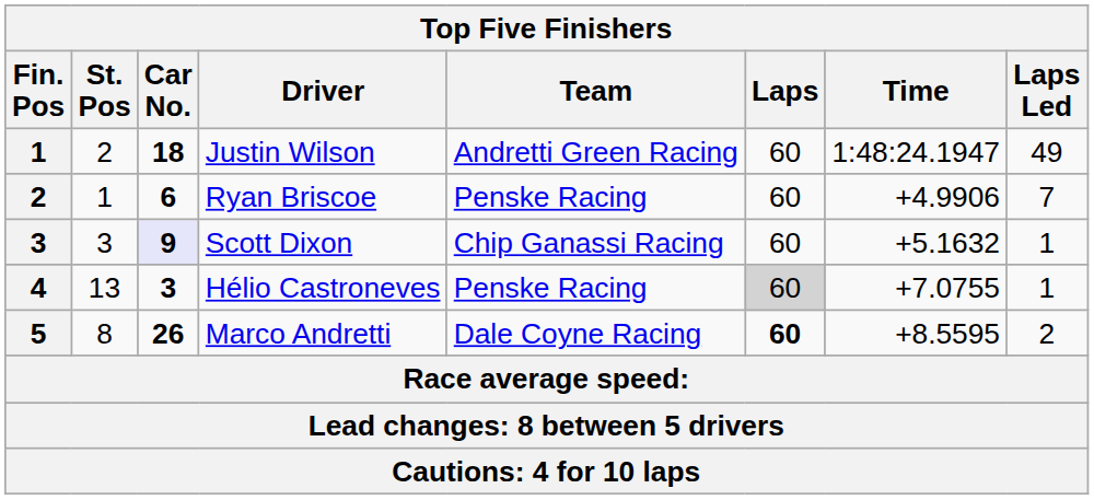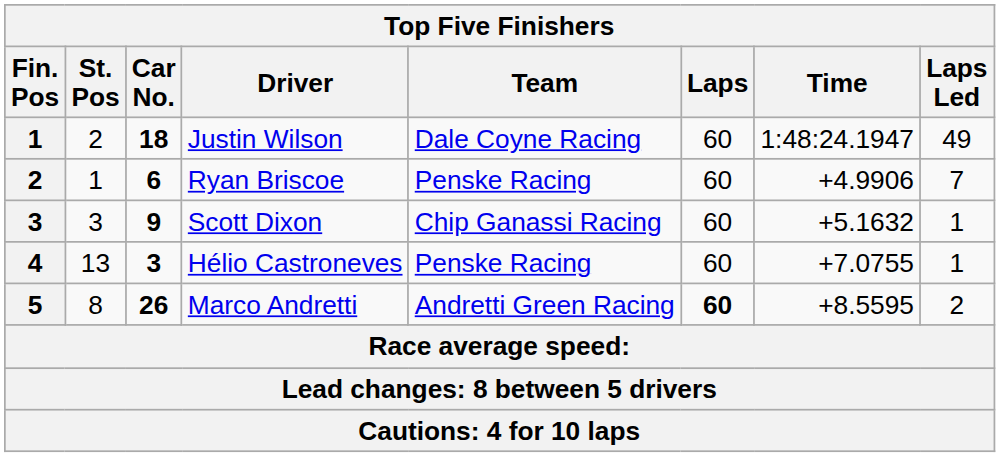 <table class="wikitable" style="font-size:95%;text-align:center">
 <tr>
 <th colspan=9>Top Five Finishers</th>
 </tr>
 <tr>
 <th>Fin.<br>Pos</th>
 <th>St.<br>Pos</th>
 <th>Car<br>No.</th>
 <th>Driver</th>
 <th>Team</th>
 <th>Laps</th>
 <th>Time</th>
 <th>Laps<br>Led</th>
 </tr>
 <tr>
 <th>1</th>
 <td>2</td>
 <td><strong>18</strong></td>
 <td style="text-align:left"> <a href='#'>Justin Wilson</a></td>
-<td style="text-align:left"><a href='#'>Andretti Green Racing</a></td>
+<td style="text-align:left"><a href='#'>Dale Coyne Racing</a></td>
 <td>60</td>
 <td align=right>1:48:24.1947</td>
 <td>49</td>
 </tr>
 <tr>
 <th>2</th>
 <td>1</td>
 <td><strong>6</strong></td>
 <td style="text-align:left"> <a href='#'>Ryan Briscoe</a></td>
 <td style="text-align:left"><a href='#'>Penske Racing</a></td>
 <td>60</td>
 <td align=right>+4.9906</td>
 <td>7</td>
 </tr>
 <tr>
 <th>3</th>
 <td>3</td>
-<td style="background: lavender;"><strong>9</strong></td>
+<td><strong>9</strong></td>
 <td style="text-align:left"> <a href='#'>Scott Dixon</a></td>
 <td style="text-align:left"><a href='#'>Chip Ganassi Racing</a></td>
 <td>60</td>
 <td align=right>+5.1632</td>
 <td>1</td>
 </tr>
 <tr>
 <th>4</th>
 <td>13</td>
 <td><strong>3</strong></td>
 <td style="text-align:left"> <a href='#'>Hélio Castroneves</a></td>
 <td style="text-align:left"><a href='#'>Penske Racing</a></td>
-<td style="background: lightgrey;">60</td>
+<td>60</td>
 <td align=right>+7.0755</td>
 <td>1</td>
 </tr>
 <tr>
 <th>5</th>
 <td>8</td>
 <td><strong>26</strong></td>
 <td style="text-align:left"> <a href='#'>Marco Andretti</a></td>
-<td style="text-align:left"><a href='#'>Dale Coyne Racing</a></td>
+<td style="text-align:left"><a href='#'>Andretti Green Racing</a></td>
 <td><strong>60</strong></td>
 <td align=right>+8.5595</td>
 <td>2</td>
 </tr>
 <tr>
 <th colspan=9>Race average speed: </th>
 </tr>
 <tr>
 <th colspan=9>Lead changes: 8 between 5 drivers</th>
 </tr>
 <tr>
 <th colspan=9>Cautions: 4 for 10 laps</th>
 </tr>
 </table>
